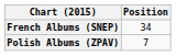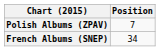 <table class="wikitable sortable plainrowheaders" style="text-align:center">
 <tr>
 <th scope="col">Chart (2015)</th>
 <th scope="col">Position</th>
 </tr>
 <tr>
+<th scope="row">Polish Albums (ZPAV)</th>
+<td>7</td>
+</tr>
+<tr>
 <th scope="row">French Albums (SNEP)</th>
 <td>34</td>
 </tr>
-<tr>
-<th scope="row">Polish Albums (ZPAV)</th>
-<td>7</td>
-</tr>
 </table>
